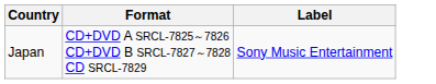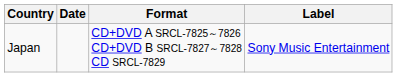 <table class="wikitable">
 <tr>
 <th>Country</th>
+<th>Date</th>
 <th>Format</th>
 <th>Label</th>
 </tr>
 <tr>
 <td>Japan</td>
+<td></td>
 <td><a href='#'>CD+DVD</a> A <small>SRCL-7825～7826</small><br> <a href='#'>CD+DVD</a> B <small>SRCL-7827～7828</small><br><a href='#'>CD</a> <small>SRCL-7829</small></td>
 <td><a href='#'>Sony Music Entertainment</a></td>
 </tr>
 </table>
